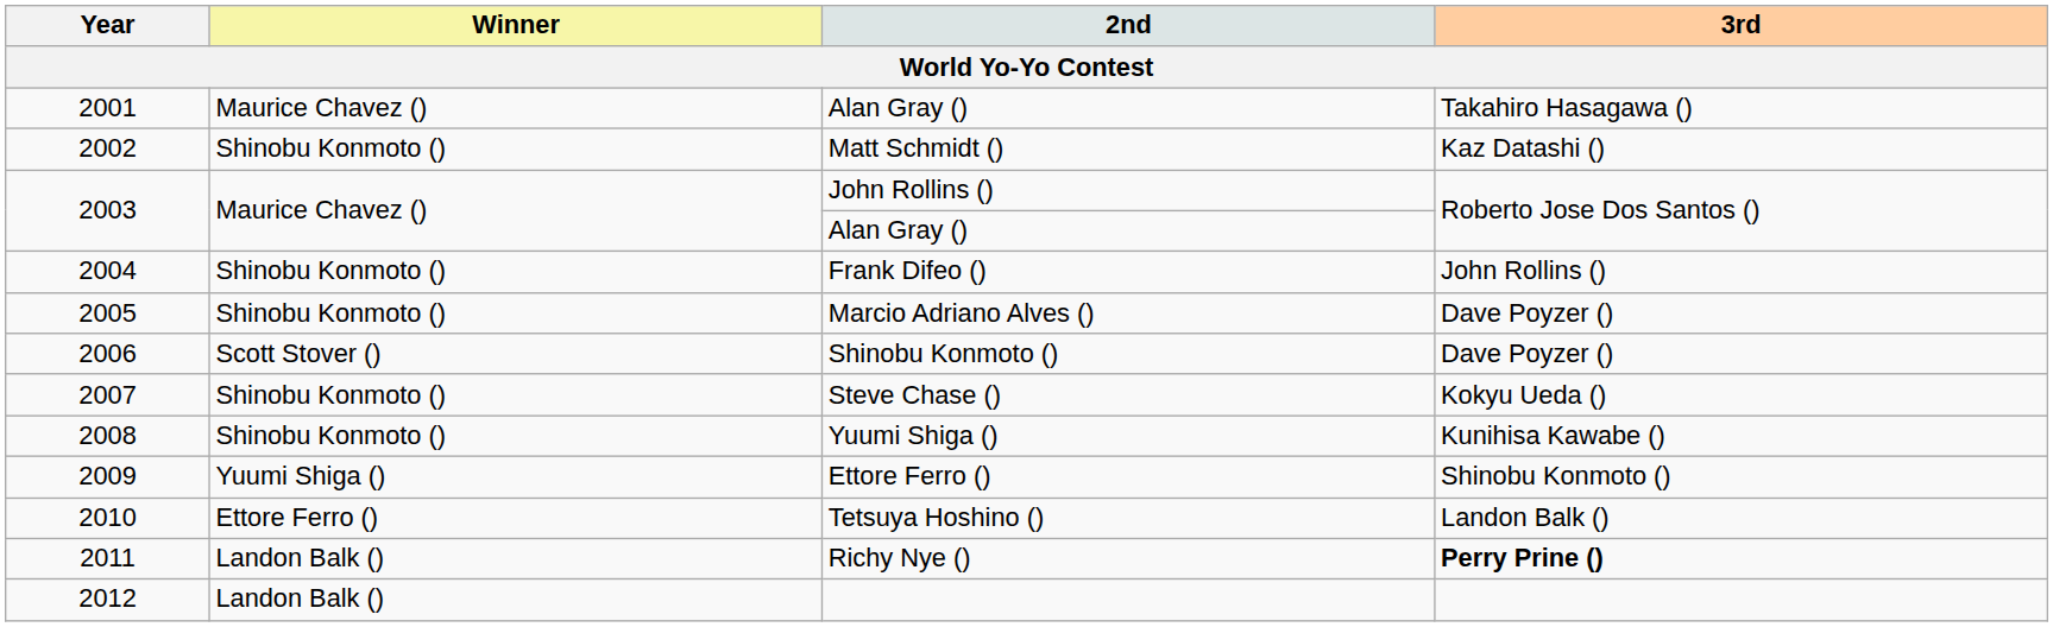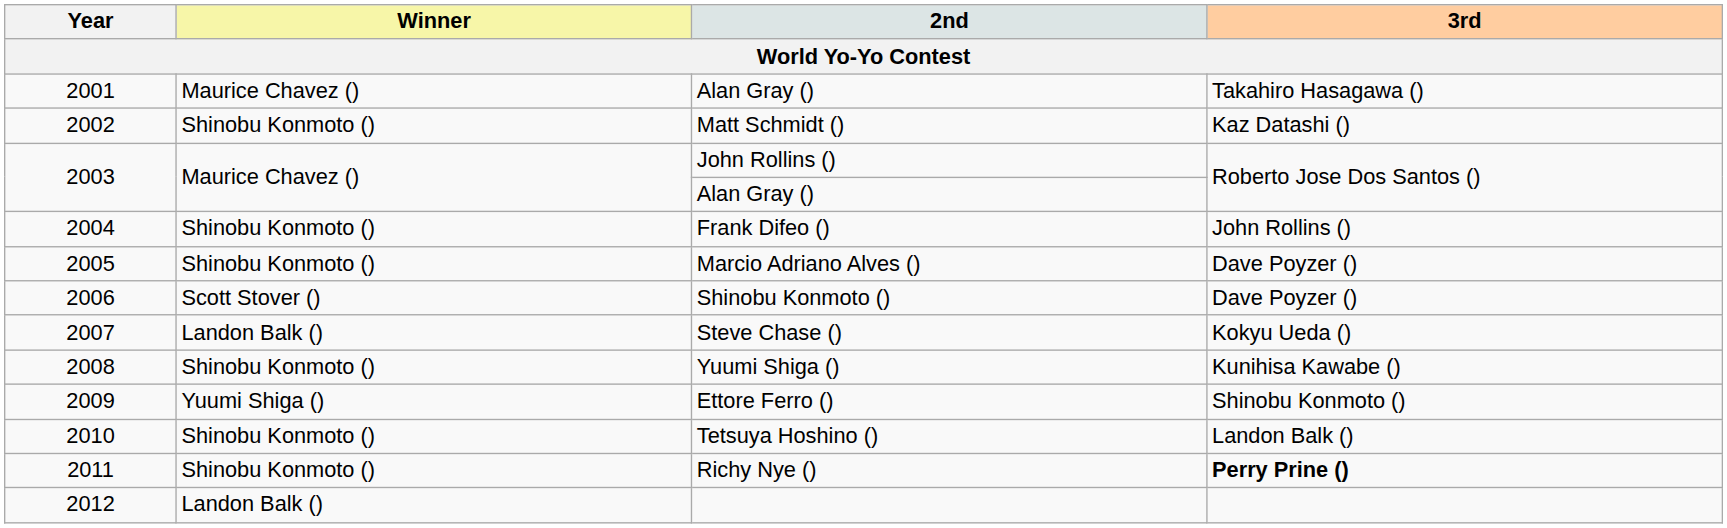 <table class="wikitable" width=100%>
 <tr>
 <th width=10%>Year</th>
 <th style="background-color: #F7F6A8;" width=30%>Winner</th>
 <th style="background-color: #DCE5E5;" width=30%>2nd</th>
 <th style="background-color: #FFCDA0;" width=30%>3rd</th>
 </tr>
 <tr>
 <th colspan="4">World Yo-Yo Contest</th>
 </tr>
 <tr>
 <td align=center>2001 </td>
 <td>Maurice Chavez ()</td>
 <td>Alan Gray ()</td>
 <td>Takahiro Hasagawa ()</td>
 </tr>
 <tr>
 <td align=center>2002 </td>
 <td>Shinobu Konmoto ()</td>
 <td>Matt Schmidt ()</td>
 <td>Kaz Datashi ()</td>
 </tr>
 <tr>
 <td align=center  rowspan="2">2003 </td>
 <td rowspan="2">Maurice Chavez ()</td>
 <td>John Rollins ()</td>
 <td rowspan="2">Roberto Jose Dos Santos ()</td>
 </tr>
 <tr>
 <td>Alan Gray ()</td>
 </tr>
 <tr>
 <td align=center>2004 </td>
 <td>Shinobu Konmoto ()</td>
 <td>Frank Difeo ()</td>
 <td>John Rollins ()</td>
 </tr>
 <tr>
 <td align=center>2005 </td>
 <td>Shinobu Konmoto ()</td>
 <td>Marcio Adriano Alves ()</td>
 <td>Dave Poyzer ()</td>
 </tr>
 <tr>
 <td align=center>2006 </td>
 <td>Scott Stover ()</td>
 <td>Shinobu Konmoto ()</td>
 <td>Dave Poyzer ()</td>
 </tr>
 <tr>
 <td align=center>2007 </td>
-<td>Shinobu Konmoto ()</td>
+<td>Landon Balk ()</td>
 <td>Steve Chase ()</td>
 <td>Kokyu Ueda ()</td>
 </tr>
 <tr>
 <td align=center>2008 </td>
 <td>Shinobu Konmoto ()</td>
 <td>Yuumi Shiga ()</td>
 <td>Kunihisa Kawabe ()</td>
 </tr>
 <tr>
 <td align=center>2009 </td>
 <td>Yuumi Shiga ()</td>
 <td>Ettore Ferro ()</td>
 <td>Shinobu Konmoto ()</td>
 </tr>
 <tr>
 <td align=center>2010 </td>
-<td>Ettore Ferro ()</td>
+<td>Shinobu Konmoto ()</td>
 <td>Tetsuya Hoshino ()</td>
 <td>Landon Balk ()</td>
 </tr>
 <tr>
 <td align=center>2011 </td>
-<td>Landon Balk ()</td>
+<td>Shinobu Konmoto ()</td>
 <td>Richy Nye ()</td>
 <td><strong>Perry Prine ()</strong></td>
 </tr>
 <tr>
 <td align=center>2012 </td>
 <td>Landon Balk ()</td>
 <td></td>
 <td></td>
 </tr>
 </table>
